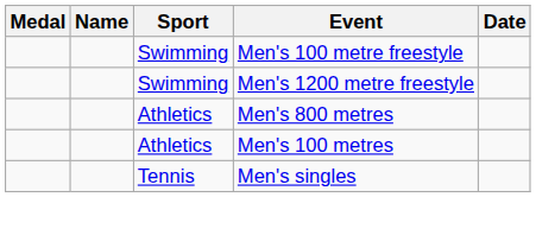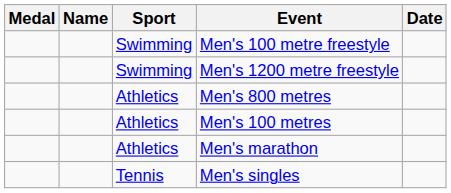 <table class="wikitable sortable"  style="font-size:95%">
 <tr>
 <th>Medal</th>
 <th>Name</th>
 <th>Sport</th>
 <th>Event</th>
 <th>Date</th>
 </tr>
 <tr>
 <td></td>
 <td></td>
 <td><a href='#'>Swimming</a></td>
 <td><a href='#'>Men's 100 metre freestyle</a></td>
 <td></td>
 </tr>
 <tr>
 <td></td>
 <td></td>
 <td><a href='#'>Swimming</a></td>
 <td><a href='#'>Men's 1200 metre freestyle</a></td>
 <td></td>
 </tr>
 <tr>
 <td></td>
 <td></td>
 <td><a href='#'>Athletics</a></td>
 <td><a href='#'>Men's 800 metres</a></td>
 <td></td>
 </tr>
 <tr>
 <td></td>
 <td></td>
 <td><a href='#'>Athletics</a></td>
 <td><a href='#'>Men's 100 metres</a></td>
 <td></td>
 </tr>
 <tr>
 <td></td>
 <td></td>
+<td><a href='#'>Athletics</a></td>
+<td><a href='#'>Men's marathon</a></td>
+<td></td>
+</tr>
+<tr>
+<td></td>
+<td></td>
 <td><a href='#'>Tennis</a></td>
 <td><a href='#'>Men's singles</a></td>
 <td></td>
 </tr>
 </table>
